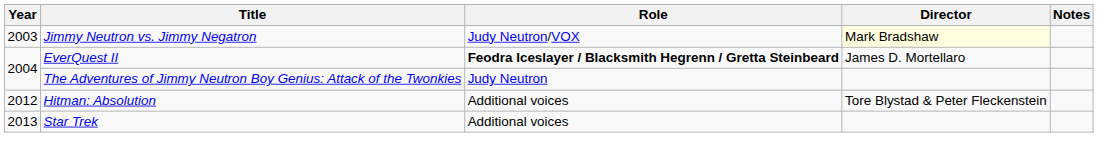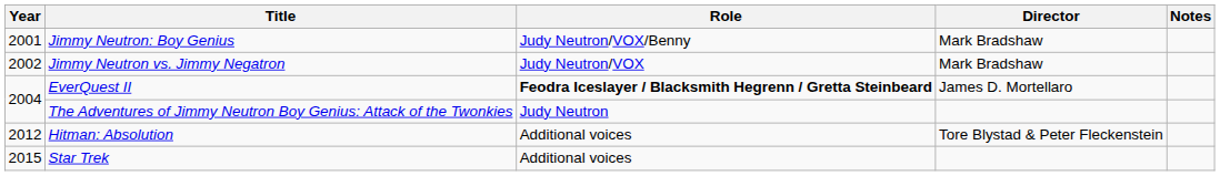 <table class="wikitable">
 <tr>
 <th>Year</th>
 <th>Title</th>
 <th>Role</th>
 <th>Director</th>
 <th>Notes</th>
 </tr>
 <tr>
-<td>2003</td>
+<td>2001</td>
+<td><em><a href='#'>Jimmy Neutron: Boy Genius</a></em></td>
+<td><a href='#'>Judy Neutron</a>/<a href='#'>VOX</a>/Benny</td>
+<td>Mark Bradshaw</td>
+<td></td>
+</tr>
+<tr>
+<td>2002</td>
 <td><em><a href='#'>Jimmy Neutron vs. Jimmy Negatron</a></em></td>
 <td><a href='#'>Judy Neutron</a>/<a href='#'>VOX</a></td>
-<td style="background: lightyellow;">Mark Bradshaw</td>
+<td>Mark Bradshaw</td>
 <td></td>
 </tr>
 <tr>
 <td rowspan=2>2004</td>
 <td><em><a href='#'>EverQuest II</a></em></td>
 <td><strong>Feodra Iceslayer / Blacksmith Hegrenn / Gretta Steinbeard</strong></td>
 <td>James D. Mortellaro</td>
 <td></td>
 </tr>
 <tr>
 <td><em><a href='#'>The Adventures of Jimmy Neutron Boy Genius: Attack of the Twonkies</a></em></td>
 <td><a href='#'>Judy Neutron</a></td>
 <td></td>
 <td></td>
 </tr>
 <tr>
 <td>2012</td>
 <td><em><a href='#'>Hitman: Absolution</a></em></td>
 <td>Additional voices</td>
 <td>Tore Blystad & Peter Fleckenstein</td>
 <td></td>
 </tr>
 <tr>
-<td>2013</td>
+<td>2015</td>
 <td><em><a href='#'>Star Trek</a></em></td>
 <td>Additional voices</td>
 <td></td>
 <td></td>
 </tr>
 </table>
